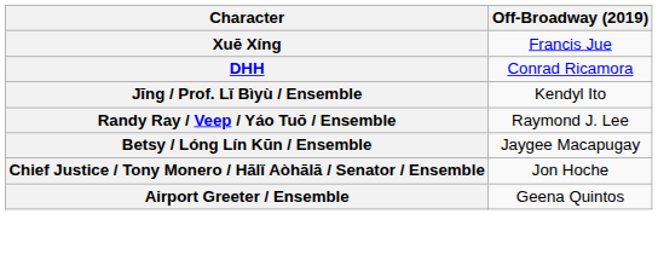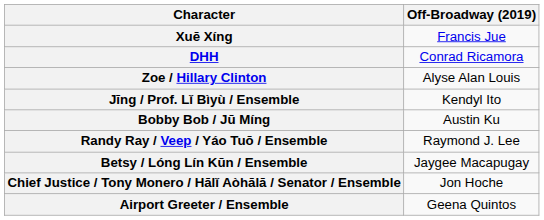 <table class="wikitable">
 <tr>
 <th>Character</th>
 <th>Off-Broadway (2019)</th>
 </tr>
 <tr>
 <th>Xuē Xíng</th>
 <td align="center"><a href='#'>Francis Jue</a></td>
 </tr>
 <tr>
 <th><a href='#'>DHH</a></th>
 <td align="center"><a href='#'>Conrad Ricamora</a></td>
 </tr>
 <tr>
+<th>Zoe / <a href='#'>Hillary Clinton</a></th>
+<td align="center">Alyse Alan Louis</td>
+</tr>
+<tr>
 <th>Jīng / Prof. Lǐ Bìyù / Ensemble</th>
 <td align="center">Kendyl Ito</td>
+</tr>
+<tr>
+<th>Bobby Bob / Jū Míng</th>
+<td align="center">Austin Ku</td>
 </tr>
 <tr>
 <th>Randy Ray / <a href='#'>Veep</a> / Yáo Tuō / Ensemble</th>
 <td align="center">Raymond J. Lee</td>
 </tr>
 <tr>
 <th>Betsy / Lóng Lín Kūn / Ensemble</th>
 <td align="center">Jaygee Macapugay</td>
 </tr>
 <tr>
 <th>Chief Justice / Tony Monero / Hālǐ Aòhālā / Senator / Ensemble</th>
 <td align="center">Jon Hoche</td>
 </tr>
 <tr>
 <th>Airport Greeter / Ensemble</th>
 <td align="center">Geena Quintos</td>
 </tr>
 </table>
